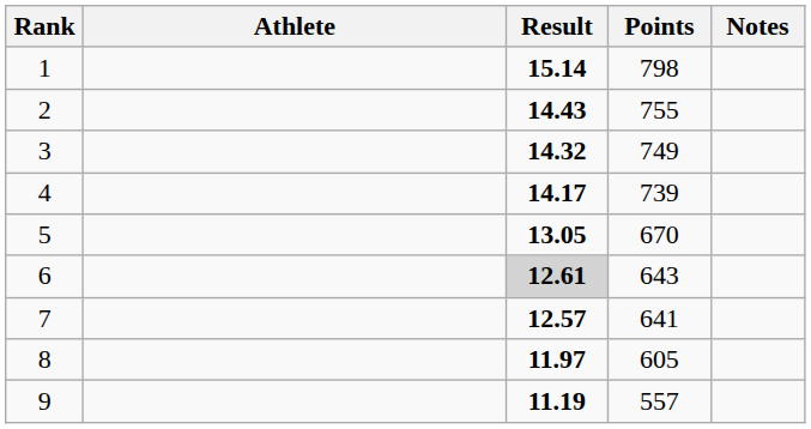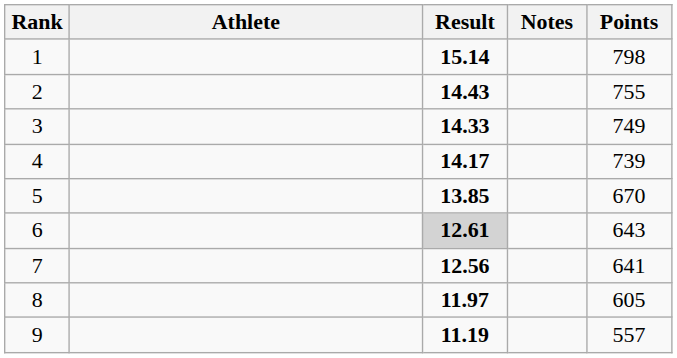 <table class="wikitable" style="text-align:center">
 <tr>
 <th width=40>Rank</th>
 <th width=250>Athlete</th>
 <th width=55>Result</th>
+<th width=50>Notes</th>
 <th width=55>Points</th>
-<th width=50>Notes</th>
 </tr>
 <tr>
 <td>1</td>
 <td align=left></td>
 <td><strong>15.14</strong></td>
+<td></td>
 <td>798</td>
-<td></td>
 </tr>
 <tr>
 <td>2</td>
 <td align=left></td>
 <td><strong>14.43</strong></td>
+<td></td>
 <td>755</td>
-<td></td>
 </tr>
 <tr>
 <td>3</td>
 <td align=left></td>
-<td><strong>14.32</strong></td>
+<td><strong>14.33</strong></td>
+<td></td>
 <td>749</td>
-<td></td>
 </tr>
 <tr>
 <td>4</td>
 <td align=left></td>
 <td><strong>14.17</strong></td>
+<td></td>
 <td>739</td>
-<td></td>
 </tr>
 <tr>
 <td>5</td>
 <td align=left></td>
-<td><strong>13.05</strong></td>
+<td><strong>13.85</strong></td>
+<td></td>
 <td>670</td>
-<td></td>
 </tr>
 <tr>
 <td>6</td>
 <td align=left></td>
 <td style="background: lightgrey;"><strong>12.61</strong></td>
+<td></td>
 <td>643</td>
-<td></td>
 </tr>
 <tr>
 <td>7</td>
 <td align=left></td>
-<td><strong>12.57</strong></td>
+<td><strong>12.56</strong></td>
+<td></td>
 <td>641</td>
-<td></td>
 </tr>
 <tr>
 <td>8</td>
 <td align=left></td>
 <td><strong>11.97</strong></td>
+<td></td>
 <td>605</td>
-<td></td>
 </tr>
 <tr>
 <td>9</td>
 <td align=left></td>
 <td><strong>11.19</strong></td>
+<td></td>
 <td>557</td>
-<td></td>
 </tr>
 </table>
